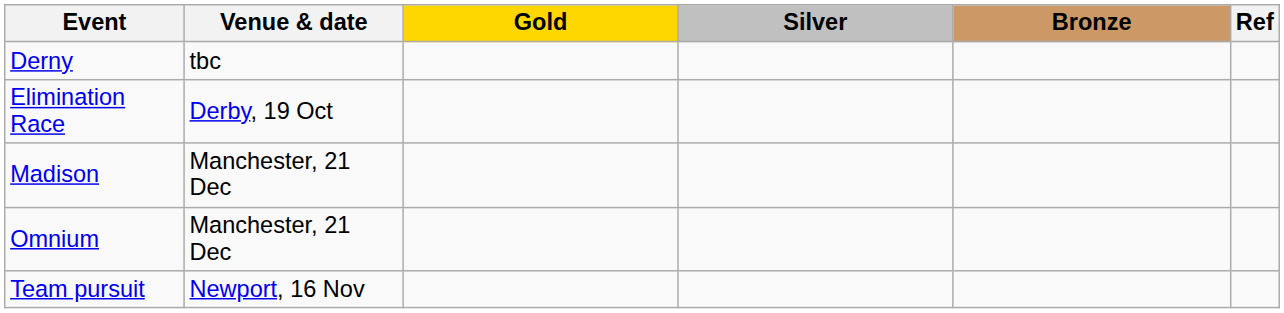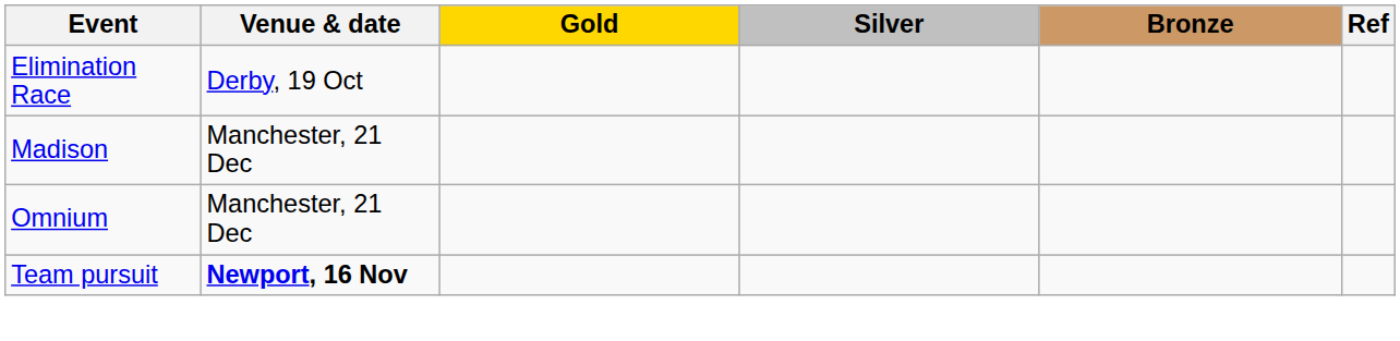 <table class="wikitable" style="font-size: 100%">
 <tr>
 <th width=120>Event</th>
 <th width=150>Venue & date</th>
 <th width=200 style="background-color: gold;">Gold</th>
 <th width=200 style="background-color: silver;">Silver</th>
 <th width=200 style="background-color: #cc9966;">Bronze</th>
 <th width=20>Ref</th>
-</tr>
-<tr>
-<td><a href='#'>Derny</a></td>
-<td>tbc</td>
-<td></td>
-<td></td>
-<td></td>
-<td></td>
 </tr>
 <tr>
 <td><a href='#'>Elimination Race</a></td>
 <td><a href='#'>Derby</a>, 19 Oct</td>
 <td></td>
 <td></td>
 <td></td>
 </tr>
 <tr>
 <td><a href='#'>Madison</a></td>
 <td>Manchester, 21 Dec</td>
 <td></td>
 <td></td>
 <td></td>
 <td></td>
 </tr>
 <tr>
 <td><a href='#'>Omnium</a></td>
 <td>Manchester, 21 Dec</td>
 <td></td>
 <td></td>
 <td></td>
 <td></td>
 </tr>
 <tr>
 <td><a href='#'>Team pursuit</a></td>
-<td><a href='#'>Newport</a>, 16 Nov</td>
+<td><strong><a href='#'>Newport</a>, 16 Nov</strong></td>
 <td></td>
 <td></td>
 <td></td>
 </tr>
 </table>
